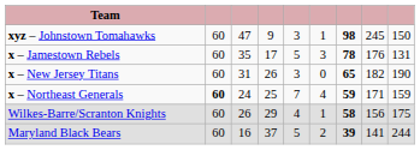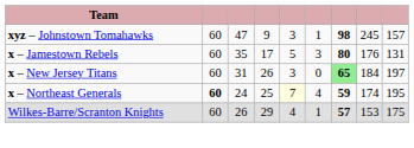 <table class="wikitable" style="text-align:center">
 <tr>
 <th style="background:#dbabb0; width:46%;">Team</th>
 <th style="background:#dbabb0; width:6%;"></th>
 <th style="background:#dbabb0; width:6%;"></th>
 <th style="background:#dbabb0; width:6%;"></th>
 <th style="background:#dbabb0; width:6%;"></th>
 <th style="background:#dbabb0; width:6%;"></th>
 <th style="background:#dbabb0; width:6%;"></th>
 <th style="background:#dbabb0; width:6%;"></th>
 <th style="background:#dbabb0; width:6%;"></th>
 </tr>
 <tr>
 <td align=left><strong>xyz</strong> – <a href='#'>Johnstown Tomahawks</a></td>
 <td>60</td>
 <td>47</td>
 <td>9</td>
 <td>3</td>
 <td>1</td>
 <td><strong>98</strong></td>
 <td>245</td>
-<td>150</td>
+<td>157</td>
 </tr>
 <tr>
 <td align=left><strong>x</strong> – <a href='#'>Jamestown Rebels</a></td>
 <td>60</td>
 <td>35</td>
 <td>17</td>
 <td>5</td>
 <td>3</td>
-<td><strong>78</strong></td>
+<td><strong>80</strong></td>
 <td>176</td>
 <td>131</td>
 </tr>
 <tr>
 <td align=left><strong>x</strong> – <a href='#'>New Jersey Titans</a></td>
 <td>60</td>
 <td>31</td>
 <td>26</td>
 <td>3</td>
 <td>0</td>
-<td><strong>65</strong></td>
-<td>182</td>
-<td>190</td>
+<td style="background: lightgreen;"><strong>65</strong></td>
+<td>184</td>
+<td>197</td>
 </tr>
 <tr>
 <td align=left><strong>x</strong> – <a href='#'>Northeast Generals</a></td>
 <td><strong>60</strong></td>
 <td>24</td>
 <td>25</td>
-<td>7</td>
+<td style="background: lightyellow;">7</td>
 <td>4</td>
 <td><strong>59</strong></td>
-<td>171</td>
-<td>159</td>
+<td>174</td>
+<td>195</td>
 </tr>
 <tr bgcolor=e0e0e0>
 <td align=left><a href='#'>Wilkes-Barre/Scranton Knights</a></td>
 <td>60</td>
 <td>26</td>
 <td>29</td>
 <td>4</td>
 <td>1</td>
-<td><strong>58</strong></td>
-<td>156</td>
+<td><strong>57</strong></td>
+<td>153</td>
 <td>175</td>
 </tr>
-<tr bgcolor=e0e0e0>
-<td align=left><a href='#'>Maryland Black Bears</a></td>
-<td>60</td>
-<td>16</td>
-<td>37</td>
-<td>5</td>
-<td>2</td>
-<td><strong>39</strong></td>
-<td>141</td>
-<td>244</td>
-</tr>
 </table>
